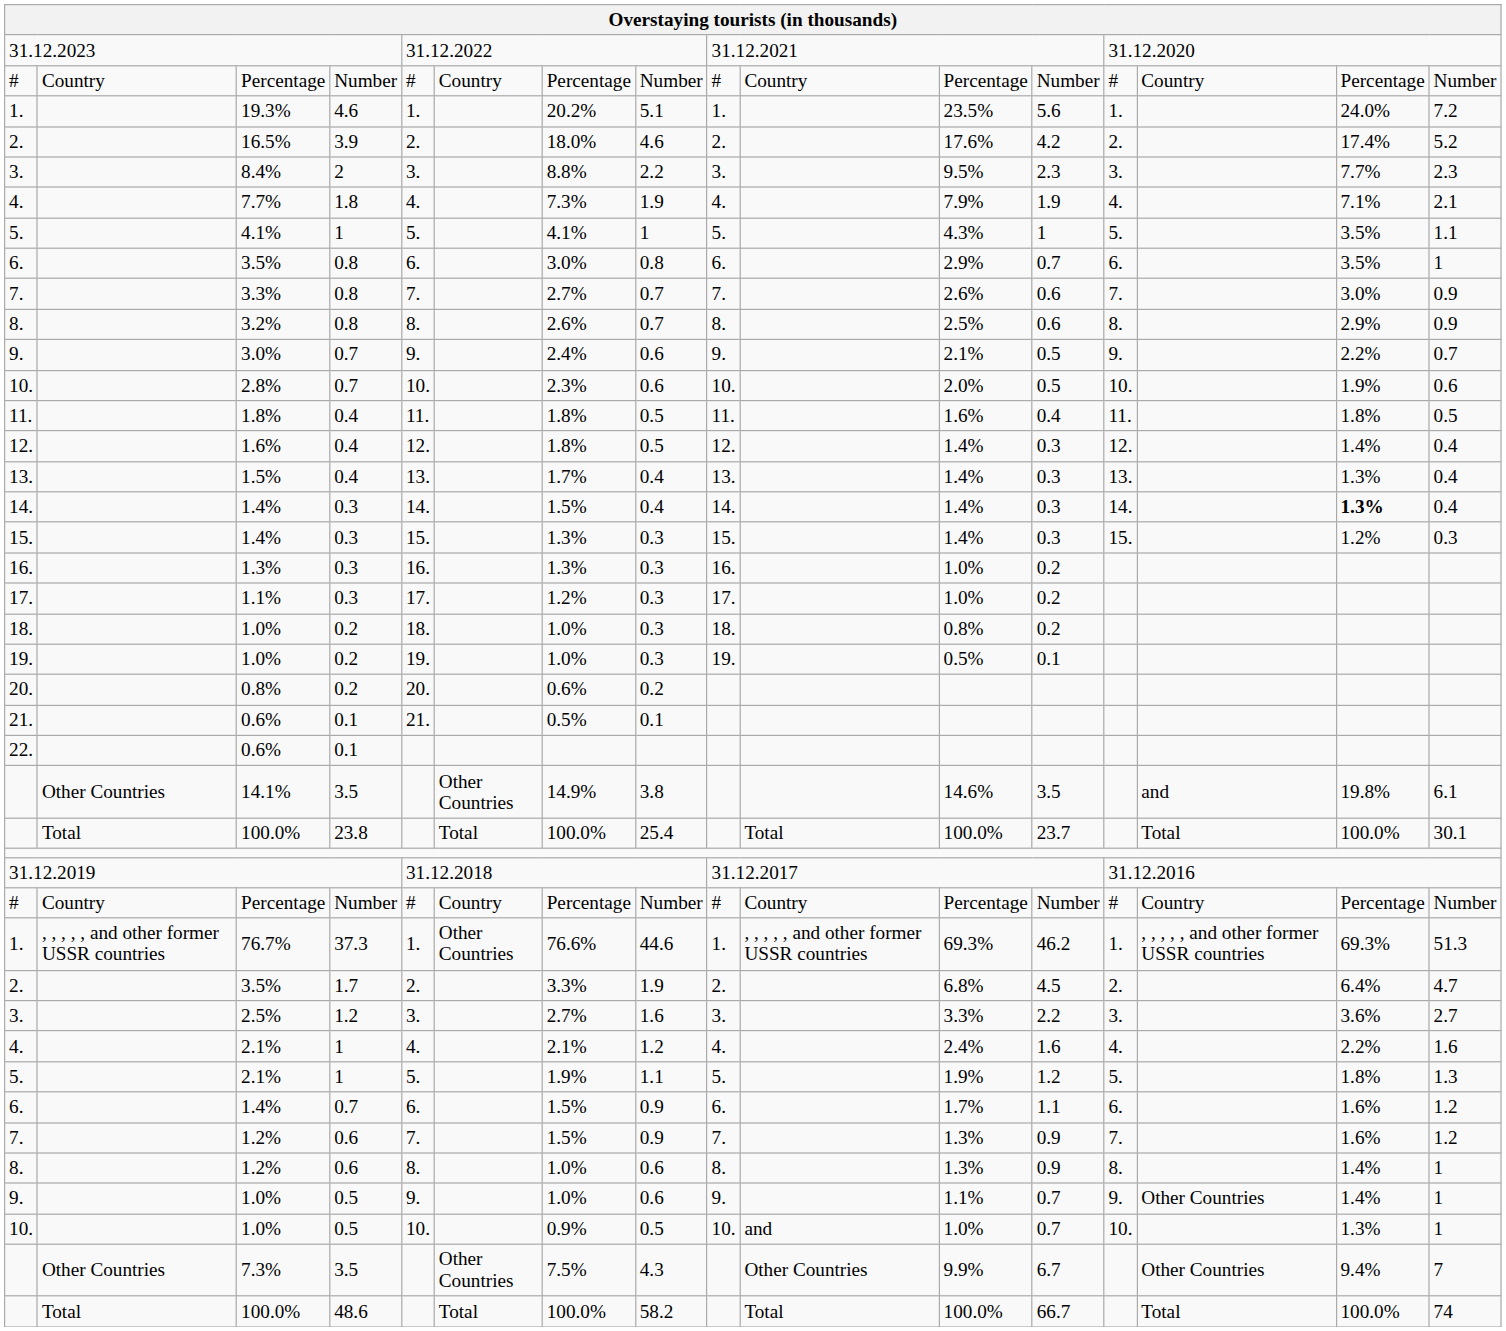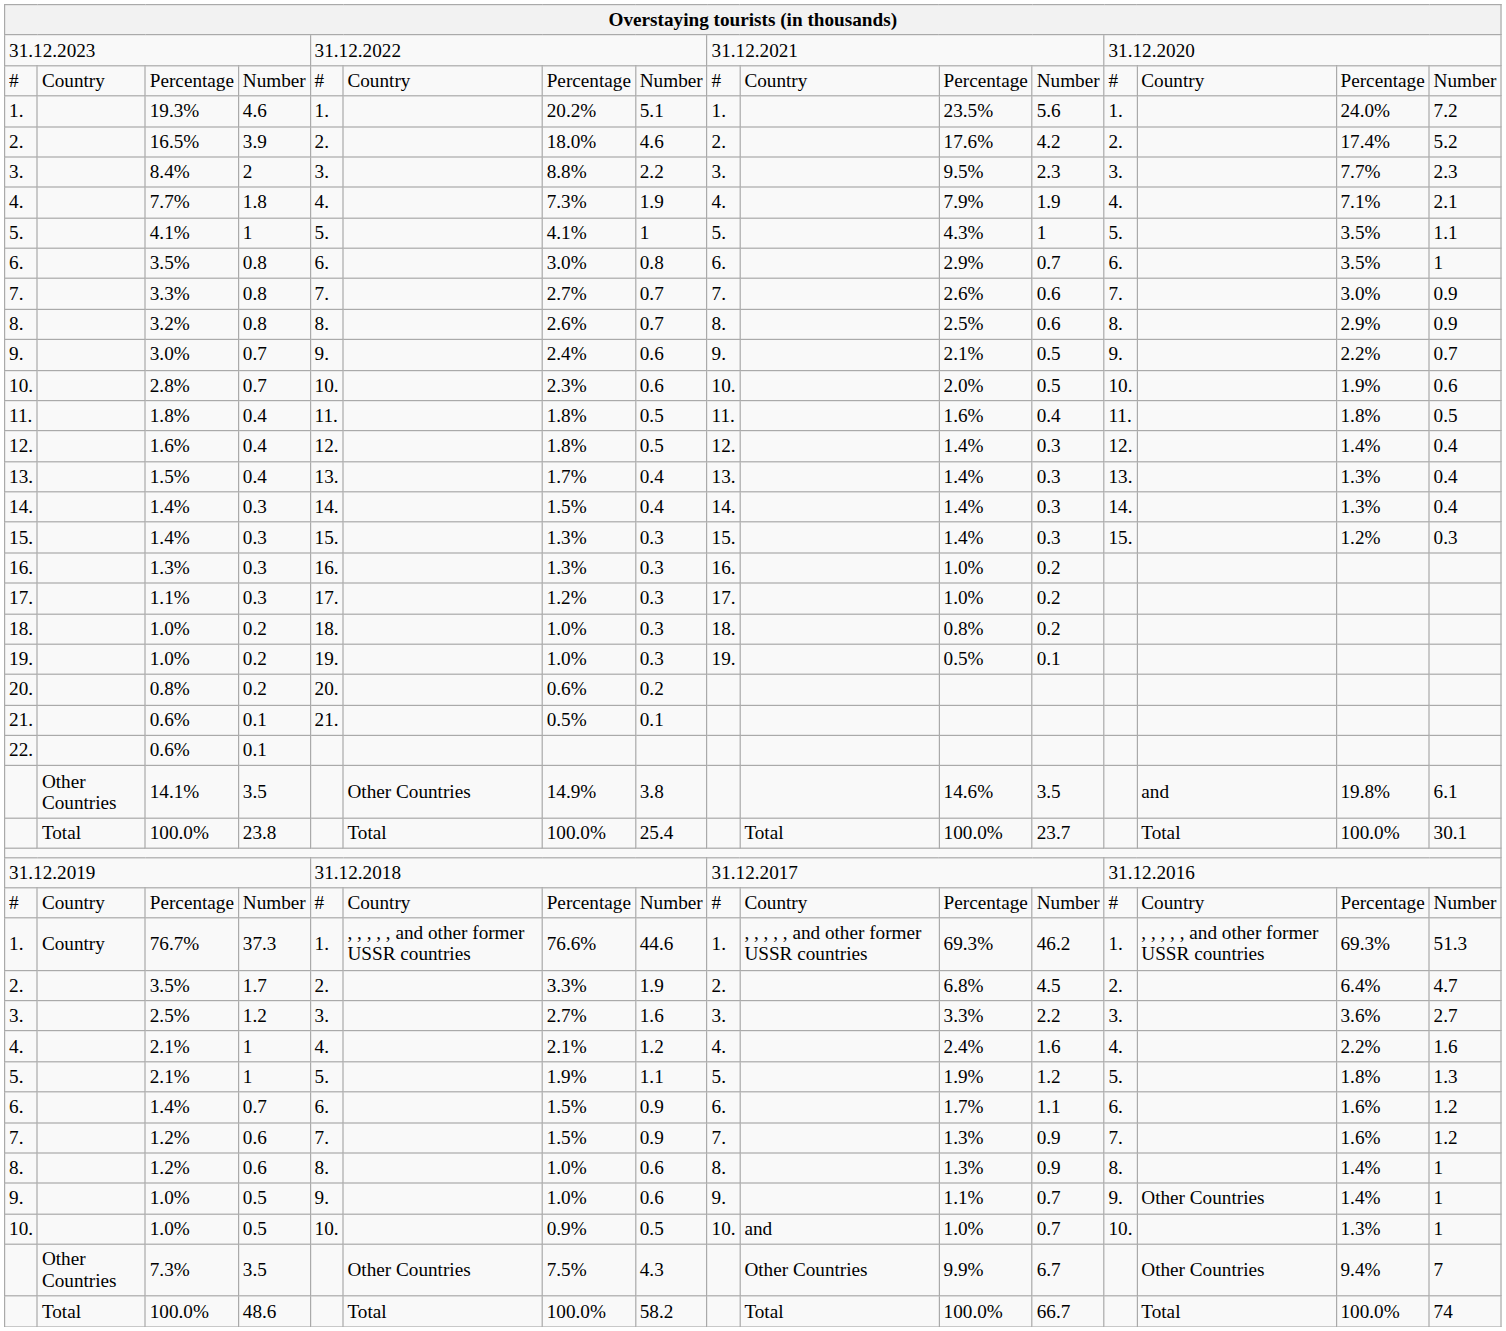 <table class="wikitable mw-collapsible mw-collapsed">
 <tr>
 <th colspan="16">Overstaying tourists (in thousands)</th>
 </tr>
 <tr>
 <td colspan="4">31.12.2023</td>
 <td colspan="4">31.12.2022</td>
 <td colspan="4">31.12.2021</td>
 <td colspan="4">31.12.2020</td>
 </tr>
 <tr>
 <td>#</td>
 <td>Country</td>
 <td>Percentage</td>
 <td>Number</td>
 <td>#</td>
 <td>Country</td>
 <td>Percentage</td>
 <td>Number</td>
 <td>#</td>
 <td>Country</td>
 <td>Percentage</td>
 <td>Number</td>
 <td>#</td>
 <td>Country</td>
 <td>Percentage</td>
 <td>Number</td>
 </tr>
 <tr>
 <td>1.</td>
 <td></td>
 <td>19.3%</td>
 <td>4.6</td>
 <td>1.</td>
 <td></td>
 <td>20.2%</td>
 <td>5.1</td>
 <td>1.</td>
 <td></td>
 <td>23.5%</td>
 <td>5.6</td>
 <td>1.</td>
 <td></td>
 <td>24.0%</td>
 <td>7.2</td>
 </tr>
 <tr>
 <td>2.</td>
 <td></td>
 <td>16.5%</td>
 <td>3.9</td>
 <td>2.</td>
 <td></td>
 <td>18.0%</td>
 <td>4.6</td>
 <td>2.</td>
 <td></td>
 <td>17.6%</td>
 <td>4.2</td>
 <td>2.</td>
 <td></td>
 <td>17.4%</td>
 <td>5.2</td>
 </tr>
 <tr>
 <td>3.</td>
 <td></td>
 <td>8.4%</td>
 <td>2</td>
 <td>3.</td>
 <td></td>
 <td>8.8%</td>
 <td>2.2</td>
 <td>3.</td>
 <td></td>
 <td>9.5%</td>
 <td>2.3</td>
 <td>3.</td>
 <td></td>
 <td>7.7%</td>
 <td>2.3</td>
 </tr>
 <tr>
 <td>4.</td>
 <td></td>
 <td>7.7%</td>
 <td>1.8</td>
 <td>4.</td>
 <td></td>
 <td>7.3%</td>
 <td>1.9</td>
 <td>4.</td>
 <td></td>
 <td>7.9%</td>
 <td>1.9</td>
 <td>4.</td>
 <td></td>
 <td>7.1%</td>
 <td>2.1</td>
 </tr>
 <tr>
 <td>5.</td>
 <td></td>
 <td>4.1%</td>
 <td>1</td>
 <td>5.</td>
 <td></td>
 <td>4.1%</td>
 <td>1</td>
 <td>5.</td>
 <td></td>
 <td>4.3%</td>
 <td>1</td>
 <td>5.</td>
 <td></td>
 <td>3.5%</td>
 <td>1.1</td>
 </tr>
 <tr>
 <td>6.</td>
 <td></td>
 <td>3.5%</td>
 <td>0.8</td>
 <td>6.</td>
 <td></td>
 <td>3.0%</td>
 <td>0.8</td>
 <td>6.</td>
 <td></td>
 <td>2.9%</td>
 <td>0.7</td>
 <td>6.</td>
 <td></td>
 <td>3.5%</td>
 <td>1</td>
 </tr>
 <tr>
 <td>7.</td>
 <td></td>
 <td>3.3%</td>
 <td>0.8</td>
 <td>7.</td>
 <td></td>
 <td>2.7%</td>
 <td>0.7</td>
 <td>7.</td>
 <td></td>
 <td>2.6%</td>
 <td>0.6</td>
 <td>7.</td>
 <td></td>
 <td>3.0%</td>
 <td>0.9</td>
 </tr>
 <tr>
 <td>8.</td>
 <td></td>
 <td>3.2%</td>
 <td>0.8</td>
 <td>8.</td>
 <td></td>
 <td>2.6%</td>
 <td>0.7</td>
 <td>8.</td>
 <td></td>
 <td>2.5%</td>
 <td>0.6</td>
 <td>8.</td>
 <td></td>
 <td>2.9%</td>
 <td>0.9</td>
 </tr>
 <tr>
 <td>9.</td>
 <td></td>
 <td>3.0%</td>
 <td>0.7</td>
 <td>9.</td>
 <td></td>
 <td>2.4%</td>
 <td>0.6</td>
 <td>9.</td>
 <td></td>
 <td>2.1%</td>
 <td>0.5</td>
 <td>9.</td>
 <td></td>
 <td>2.2%</td>
 <td>0.7</td>
 </tr>
 <tr>
 <td>10.</td>
 <td></td>
 <td>2.8%</td>
 <td>0.7</td>
 <td>10.</td>
 <td></td>
 <td>2.3%</td>
 <td>0.6</td>
 <td>10.</td>
 <td></td>
 <td>2.0%</td>
 <td>0.5</td>
 <td>10.</td>
 <td></td>
 <td>1.9%</td>
 <td>0.6</td>
 </tr>
 <tr>
 <td>11.</td>
 <td></td>
 <td>1.8%</td>
 <td>0.4</td>
 <td>11.</td>
 <td></td>
 <td>1.8%</td>
 <td>0.5</td>
 <td>11.</td>
 <td></td>
 <td>1.6%</td>
 <td>0.4</td>
 <td>11.</td>
 <td></td>
 <td>1.8%</td>
 <td>0.5</td>
 </tr>
 <tr>
 <td>12.</td>
 <td></td>
 <td>1.6%</td>
 <td>0.4</td>
 <td>12.</td>
 <td></td>
 <td>1.8%</td>
 <td>0.5</td>
 <td>12.</td>
 <td></td>
 <td>1.4%</td>
 <td>0.3</td>
 <td>12.</td>
 <td></td>
 <td>1.4%</td>
 <td>0.4</td>
 </tr>
 <tr>
 <td>13.</td>
 <td></td>
 <td>1.5%</td>
 <td>0.4</td>
 <td>13.</td>
 <td></td>
 <td>1.7%</td>
 <td>0.4</td>
 <td>13.</td>
 <td></td>
 <td>1.4%</td>
 <td>0.3</td>
 <td>13.</td>
 <td></td>
 <td>1.3%</td>
 <td>0.4</td>
 </tr>
 <tr>
 <td>14.</td>
 <td></td>
 <td>1.4%</td>
 <td>0.3</td>
 <td>14.</td>
 <td></td>
 <td>1.5%</td>
 <td>0.4</td>
 <td>14.</td>
 <td></td>
 <td>1.4%</td>
 <td>0.3</td>
 <td>14.</td>
 <td></td>
-<td><strong>1.3%</strong></td>
+<td>1.3%</td>
 <td>0.4</td>
 </tr>
 <tr>
 <td>15.</td>
 <td></td>
 <td>1.4%</td>
 <td>0.3</td>
 <td>15.</td>
 <td></td>
 <td>1.3%</td>
 <td>0.3</td>
 <td>15.</td>
 <td></td>
 <td>1.4%</td>
 <td>0.3</td>
 <td>15.</td>
 <td></td>
 <td>1.2%</td>
 <td>0.3</td>
 </tr>
 <tr>
 <td>16.</td>
 <td></td>
 <td>1.3%</td>
 <td>0.3</td>
 <td>16.</td>
 <td></td>
 <td>1.3%</td>
 <td>0.3</td>
 <td>16.</td>
 <td></td>
 <td>1.0%</td>
 <td>0.2</td>
 <td></td>
 <td></td>
 <td></td>
 <td></td>
 </tr>
 <tr>
 <td>17.</td>
 <td></td>
 <td>1.1%</td>
 <td>0.3</td>
 <td>17.</td>
 <td></td>
 <td>1.2%</td>
 <td>0.3</td>
 <td>17.</td>
 <td></td>
 <td>1.0%</td>
 <td>0.2</td>
 <td></td>
 <td></td>
 <td></td>
 <td></td>
 </tr>
 <tr>
 <td>18.</td>
 <td></td>
 <td>1.0%</td>
 <td>0.2</td>
 <td>18.</td>
 <td></td>
 <td>1.0%</td>
 <td>0.3</td>
 <td>18.</td>
 <td></td>
 <td>0.8%</td>
 <td>0.2</td>
 <td></td>
 <td></td>
 <td></td>
 <td></td>
 </tr>
 <tr>
 <td>19.</td>
 <td></td>
 <td>1.0%</td>
 <td>0.2</td>
 <td>19.</td>
 <td></td>
 <td>1.0%</td>
 <td>0.3</td>
 <td>19.</td>
 <td></td>
 <td>0.5%</td>
 <td>0.1</td>
 <td></td>
 <td></td>
 <td></td>
 <td></td>
 </tr>
 <tr>
 <td>20.</td>
 <td></td>
 <td>0.8%</td>
 <td>0.2</td>
 <td>20.</td>
 <td></td>
 <td>0.6%</td>
 <td>0.2</td>
 <td></td>
 <td></td>
 <td></td>
 <td></td>
 <td></td>
 <td></td>
 <td></td>
 <td></td>
 </tr>
 <tr>
 <td>21.</td>
 <td></td>
 <td>0.6%</td>
 <td>0.1</td>
 <td>21.</td>
 <td></td>
 <td>0.5%</td>
 <td>0.1</td>
 <td></td>
 <td></td>
 <td></td>
 <td></td>
 <td></td>
 <td></td>
 <td></td>
 <td></td>
 </tr>
 <tr>
 <td>22.</td>
 <td></td>
 <td>0.6%</td>
 <td>0.1</td>
 <td></td>
 <td></td>
 <td></td>
 <td></td>
 <td></td>
 <td></td>
 <td></td>
 <td></td>
 <td></td>
 <td></td>
 <td></td>
 <td></td>
 </tr>
 <tr>
 <td></td>
 <td>Other Countries</td>
 <td>14.1%</td>
 <td>3.5</td>
 <td></td>
 <td>Other Countries</td>
 <td>14.9%</td>
 <td>3.8</td>
 <td></td>
 <td></td>
 <td>14.6%</td>
 <td>3.5</td>
 <td></td>
 <td> and </td>
 <td>19.8%</td>
 <td>6.1</td>
 </tr>
 <tr>
 <td></td>
 <td>Total</td>
 <td>100.0%</td>
 <td>23.8</td>
 <td></td>
 <td>Total</td>
 <td>100.0%</td>
 <td>25.4</td>
 <td></td>
 <td>Total</td>
 <td>100.0%</td>
 <td>23.7</td>
 <td></td>
 <td>Total</td>
 <td>100.0%</td>
 <td>30.1</td>
 </tr>
 <tr>
 <td colspan="16"></td>
 </tr>
 <tr>
 <td colspan="4">31.12.2019</td>
 <td colspan="4">31.12.2018</td>
 <td colspan="4">31.12.2017</td>
 <td colspan="4">31.12.2016</td>
 </tr>
 <tr>
 <td>#</td>
 <td>Country</td>
 <td>Percentage</td>
 <td>Number</td>
 <td>#</td>
 <td>Country</td>
 <td>Percentage</td>
 <td>Number</td>
 <td>#</td>
 <td>Country</td>
 <td>Percentage</td>
 <td>Number</td>
 <td>#</td>
 <td>Country</td>
 <td>Percentage</td>
 <td>Number</td>
 </tr>
 <tr>
 <td>1.</td>
-<td>, , , , , and other former USSR countries</td>
+<td>Country</td>
 <td>76.7%</td>
 <td>37.3</td>
 <td>1.</td>
-<td>Other Countries</td>
+<td>, , , , , and other former USSR countries</td>
 <td>76.6%</td>
 <td>44.6</td>
 <td>1.</td>
 <td>, , , , , and other former USSR countries</td>
 <td>69.3%</td>
 <td>46.2</td>
 <td>1.</td>
 <td>, , , , , and other former USSR countries</td>
 <td>69.3%</td>
 <td>51.3</td>
 </tr>
 <tr>
 <td>2.</td>
 <td></td>
 <td>3.5%</td>
 <td>1.7</td>
 <td>2.</td>
 <td></td>
 <td>3.3%</td>
 <td>1.9</td>
 <td>2.</td>
 <td></td>
 <td>6.8%</td>
 <td>4.5</td>
 <td>2.</td>
 <td></td>
 <td>6.4%</td>
 <td>4.7</td>
 </tr>
 <tr>
 <td>3.</td>
 <td></td>
 <td>2.5%</td>
 <td>1.2</td>
 <td>3.</td>
 <td></td>
 <td>2.7%</td>
 <td>1.6</td>
 <td>3.</td>
 <td></td>
 <td>3.3%</td>
 <td>2.2</td>
 <td>3.</td>
 <td></td>
 <td>3.6%</td>
 <td>2.7</td>
 </tr>
 <tr>
 <td>4.</td>
 <td></td>
 <td>2.1%</td>
 <td>1</td>
 <td>4.</td>
 <td></td>
 <td>2.1%</td>
 <td>1.2</td>
 <td>4.</td>
 <td></td>
 <td>2.4%</td>
 <td>1.6</td>
 <td>4.</td>
 <td></td>
 <td>2.2%</td>
 <td>1.6</td>
 </tr>
 <tr>
 <td>5.</td>
 <td></td>
 <td>2.1%</td>
 <td>1</td>
 <td>5.</td>
 <td></td>
 <td>1.9%</td>
 <td>1.1</td>
 <td>5.</td>
 <td></td>
 <td>1.9%</td>
 <td>1.2</td>
 <td>5.</td>
 <td></td>
 <td>1.8%</td>
 <td>1.3</td>
 </tr>
 <tr>
 <td>6.</td>
 <td></td>
 <td>1.4%</td>
 <td>0.7</td>
 <td>6.</td>
 <td></td>
 <td>1.5%</td>
 <td>0.9</td>
 <td>6.</td>
 <td></td>
 <td>1.7%</td>
 <td>1.1</td>
 <td>6.</td>
 <td></td>
 <td>1.6%</td>
 <td>1.2</td>
 </tr>
 <tr>
 <td>7.</td>
 <td></td>
 <td>1.2%</td>
 <td>0.6</td>
 <td>7.</td>
 <td></td>
 <td>1.5%</td>
 <td>0.9</td>
 <td>7.</td>
 <td></td>
 <td>1.3%</td>
 <td>0.9</td>
 <td>7.</td>
 <td></td>
 <td>1.6%</td>
 <td>1.2</td>
 </tr>
 <tr>
 <td>8.</td>
 <td></td>
 <td>1.2%</td>
 <td>0.6</td>
 <td>8.</td>
 <td></td>
 <td>1.0%</td>
 <td>0.6</td>
 <td>8.</td>
 <td></td>
 <td>1.3%</td>
 <td>0.9</td>
 <td>8.</td>
 <td></td>
 <td>1.4%</td>
 <td>1</td>
 </tr>
 <tr>
 <td>9.</td>
 <td></td>
 <td>1.0%</td>
 <td>0.5</td>
 <td>9.</td>
 <td></td>
 <td>1.0%</td>
 <td>0.6</td>
 <td>9.</td>
 <td></td>
 <td>1.1%</td>
 <td>0.7</td>
 <td>9.</td>
 <td>Other Countries</td>
 <td>1.4%</td>
 <td>1</td>
 </tr>
 <tr>
 <td>10.</td>
 <td></td>
 <td>1.0%</td>
 <td>0.5</td>
 <td>10.</td>
 <td></td>
 <td>0.9%</td>
 <td>0.5</td>
 <td>10.</td>
 <td> and </td>
 <td>1.0%</td>
 <td>0.7</td>
 <td>10.</td>
 <td></td>
 <td>1.3%</td>
 <td>1</td>
 </tr>
 <tr>
 <td></td>
 <td>Other Countries</td>
 <td>7.3%</td>
 <td>3.5</td>
 <td></td>
 <td>Other Countries</td>
 <td>7.5%</td>
 <td>4.3</td>
 <td></td>
 <td>Other Countries</td>
 <td>9.9%</td>
 <td>6.7</td>
 <td></td>
 <td>Other Countries</td>
 <td>9.4%</td>
 <td>7</td>
 </tr>
 <tr>
 <td></td>
 <td>Total</td>
 <td>100.0%</td>
 <td>48.6</td>
 <td></td>
 <td>Total</td>
 <td>100.0%</td>
 <td>58.2</td>
 <td></td>
 <td>Total</td>
 <td>100.0%</td>
 <td>66.7</td>
 <td></td>
 <td>Total</td>
 <td>100.0%</td>
 <td>74</td>
 </tr>
 </table>
